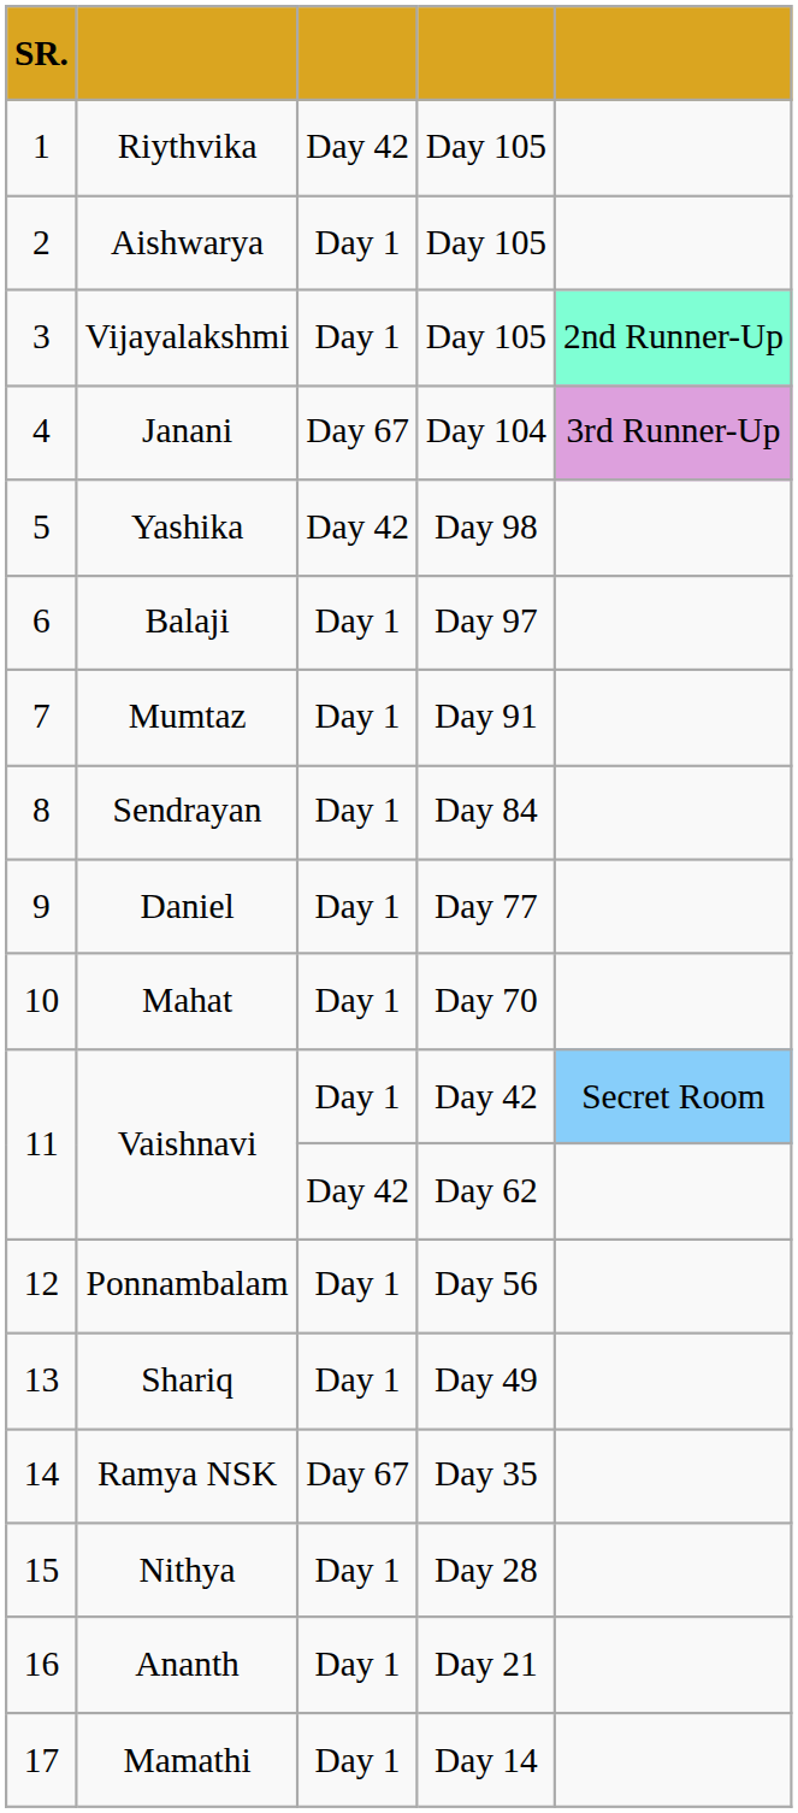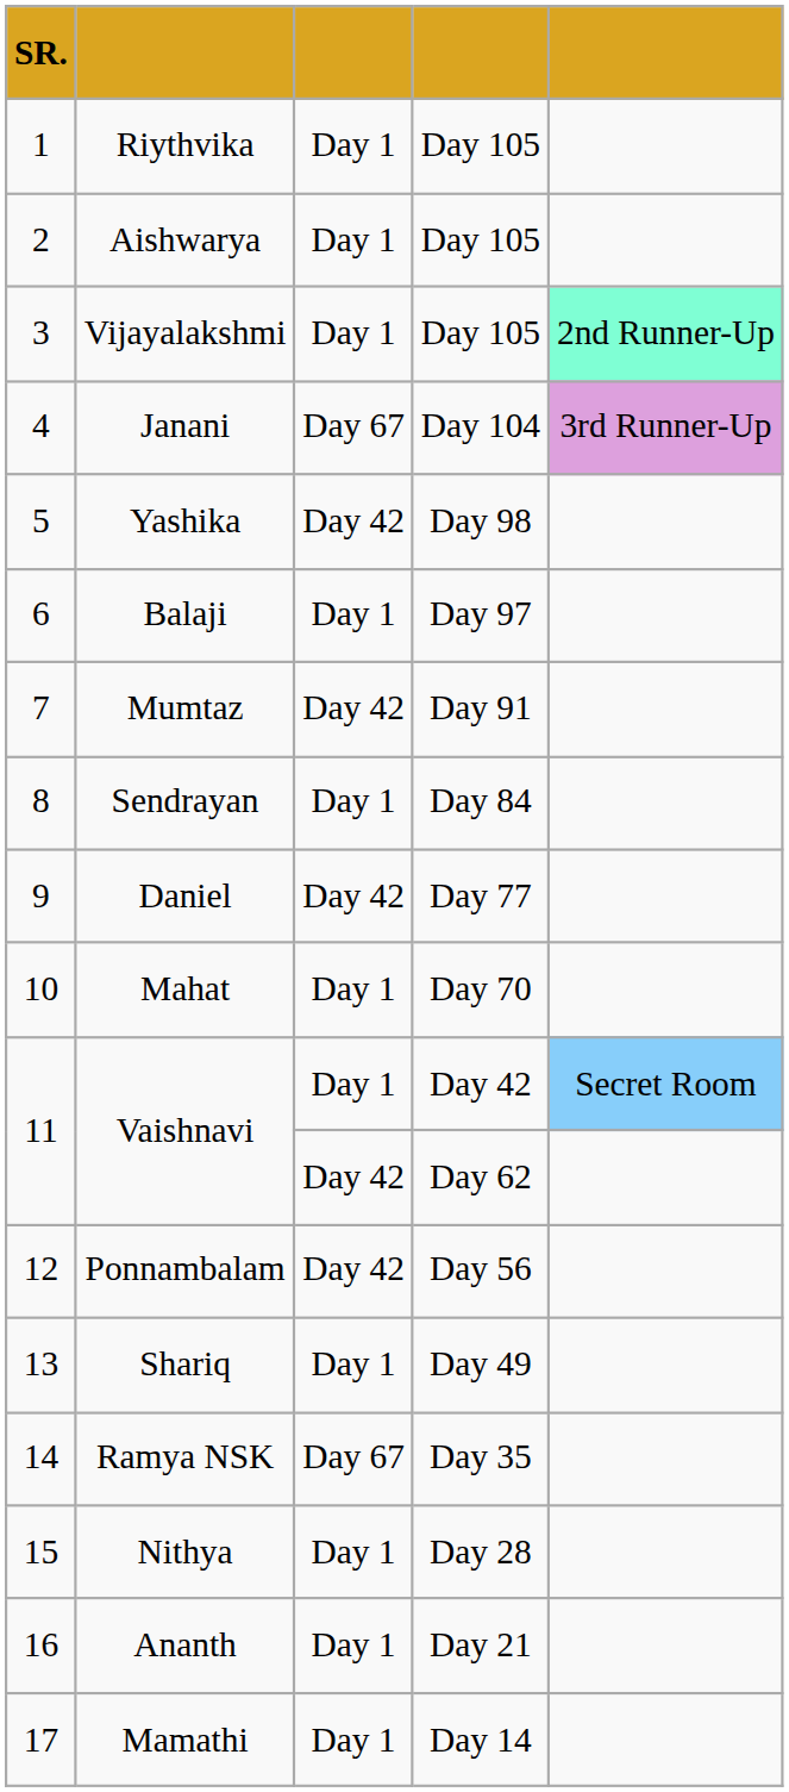 <table class="wikitable sortable" style=" text-align:center; font-size:85%;  line-height:30px; width:auto;">
 <tr>
 <th scope="col" style="background:#DAA520 ;color:black">SR.</th>
 <th scope="col" style="background:#DAA520 ;color:black"></th>
 <th scope="col" style ="background:#DAA520;"style="background:#DAA520 ;color:black"></th>
 <th scope="col" style ="background:#DAA520;"style="background:#DAA520 ;color:black"></th>
 <th scope="col" style ="background:#DAA520;"style="background:#DAA520 ;color:black"></th>
 </tr>
 <tr>
 <td>1</td>
 <td>Riythvika</td>
-<td>Day 42</td>
+<td>Day 1</td>
 <td>Day 105</td>
 <td></td>
 </tr>
 <tr>
 <td>2</td>
 <td>Aishwarya</td>
 <td>Day 1</td>
 <td>Day 105</td>
 <td></td>
 </tr>
 <tr>
 <td>3</td>
 <td>Vijayalakshmi</td>
 <td>Day 1</td>
 <td>Day 105</td>
 <td style="background:#7FFFD4;">2nd Runner-Up</td>
 </tr>
 <tr>
 <td>4</td>
 <td>Janani</td>
 <td>Day 67</td>
 <td>Day 104</td>
 <td style="background:#DDA0DD;">3rd Runner-Up</td>
 </tr>
 <tr>
 <td>5</td>
 <td>Yashika</td>
 <td>Day 42</td>
 <td>Day 98</td>
 <td></td>
 </tr>
 <tr>
 <td>6</td>
 <td>Balaji</td>
 <td>Day 1</td>
 <td>Day 97</td>
 <td></td>
 </tr>
 <tr>
 <td>7</td>
 <td>Mumtaz</td>
-<td>Day 1</td>
+<td>Day 42</td>
 <td>Day 91</td>
 <td></td>
 </tr>
 <tr>
 <td>8</td>
 <td>Sendrayan</td>
 <td>Day 1</td>
 <td>Day 84</td>
 <td></td>
 </tr>
 <tr>
 <td>9</td>
 <td>Daniel</td>
-<td>Day 1</td>
+<td>Day 42</td>
 <td>Day 77</td>
 <td></td>
 </tr>
 <tr>
 <td>10</td>
 <td>Mahat</td>
 <td>Day 1</td>
 <td>Day 70</td>
 <td></td>
 </tr>
 <tr>
 <td rowspan="2">11</td>
 <td rowspan="2">Vaishnavi</td>
 <td>Day 1</td>
 <td>Day 42</td>
 <td style="background:#87CEFA;">Secret Room</td>
 </tr>
 <tr>
 <td>Day 42</td>
 <td>Day 62</td>
 <td></td>
 </tr>
 <tr>
 <td>12</td>
 <td>Ponnambalam</td>
-<td>Day 1</td>
+<td>Day 42</td>
 <td>Day 56</td>
 <td></td>
 </tr>
 <tr>
 <td>13</td>
 <td>Shariq</td>
 <td>Day 1</td>
 <td>Day 49</td>
 <td></td>
 </tr>
 <tr>
 <td>14</td>
 <td>Ramya NSK</td>
 <td>Day 67</td>
 <td>Day 35</td>
 <td></td>
 </tr>
 <tr>
 <td>15</td>
 <td>Nithya</td>
 <td>Day 1</td>
 <td>Day 28</td>
 <td></td>
 </tr>
 <tr>
 <td>16</td>
 <td>Ananth</td>
 <td>Day 1</td>
 <td>Day 21</td>
 <td></td>
 </tr>
 <tr>
 <td>17</td>
 <td>Mamathi</td>
 <td>Day 1</td>
 <td>Day 14</td>
 <td></td>
 </tr>
 </table>
